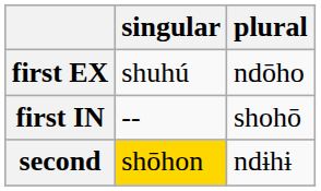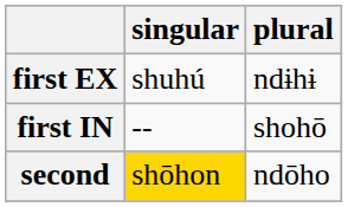 <table class="wikitable">
 <tr>
 <th></th>
 <th>singular</th>
 <th>plural</th>
 </tr>
 <tr>
 <th>first EX</th>
 <td>shuhú</td>
-<td>ndōho</td>
+<td>ndɨhɨ</td>
 </tr>
 <tr>
 <th>first IN</th>
 <td>--</td>
 <td>shohō</td>
 </tr>
 <tr>
 <th>second</th>
 <td style="background: gold;">shōhon</td>
-<td>ndɨhɨ</td>
+<td>ndōho</td>
 </tr>
 </table>
